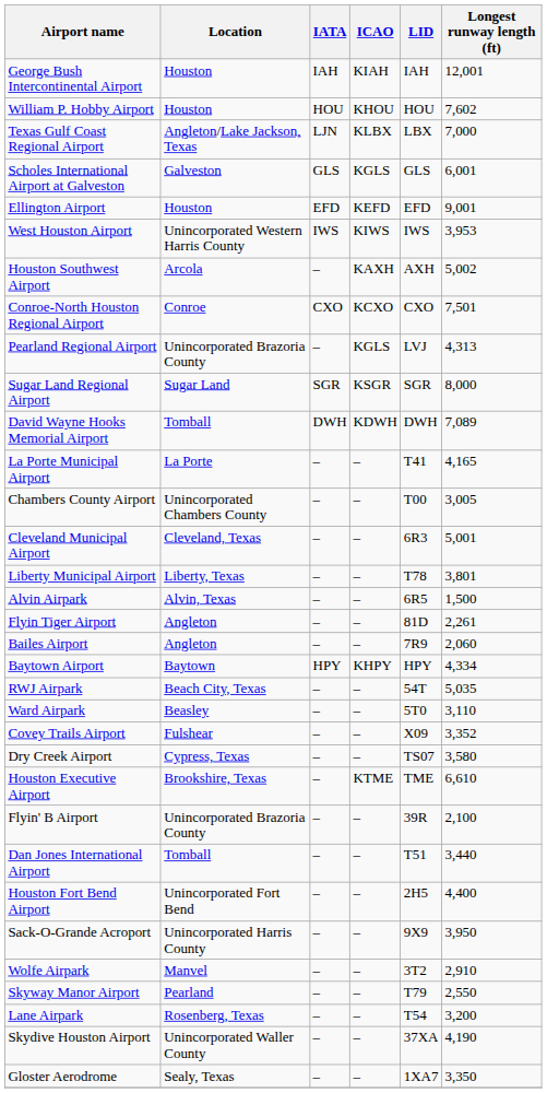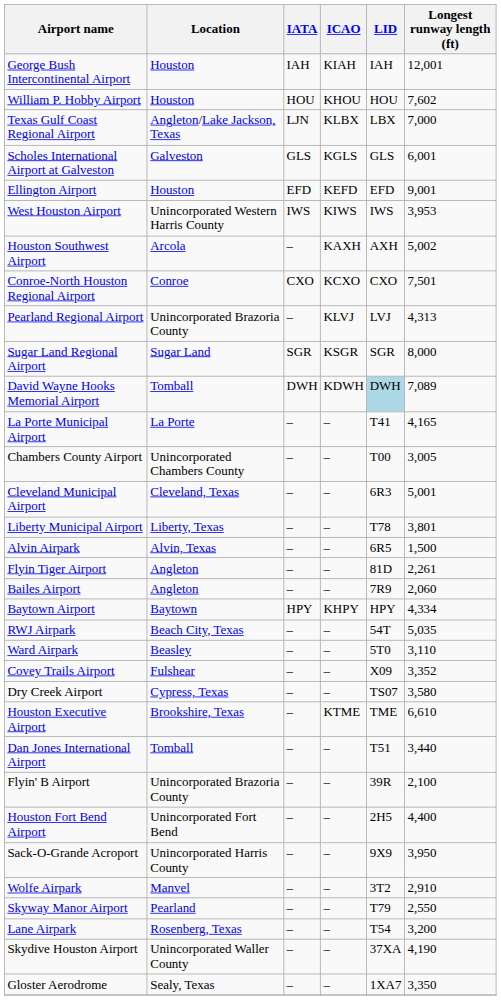 <table class="wikitable sortable">
 <tr>
 <th>Airport name</th>
 <th>Location</th>
 <th><a href='#'>IATA</a></th>
 <th><a href='#'>ICAO</a></th>
 <th><a href='#'>LID</a></th>
 <th>Longest runway length (ft)</th>
 </tr>
 <tr valign=top>
 <td><a href='#'>George Bush Intercontinental Airport</a></td>
 <td><a href='#'>Houston</a></td>
 <td>IAH</td>
 <td>KIAH</td>
 <td>IAH</td>
 <td>12,001</td>
 </tr>
 <tr valign=top>
 <td><a href='#'>William P. Hobby Airport</a></td>
 <td><a href='#'>Houston</a></td>
 <td>HOU</td>
 <td>KHOU</td>
 <td>HOU</td>
 <td>7,602</td>
 </tr>
 <tr valign=top>
 <td><a href='#'>Texas Gulf Coast Regional Airport</a></td>
 <td><a href='#'>Angleton</a>/<a href='#'>Lake Jackson, Texas</a></td>
 <td>LJN</td>
 <td>KLBX</td>
 <td>LBX</td>
 <td>7,000</td>
 </tr>
 <tr valign=top>
 <td><a href='#'>Scholes International Airport at Galveston</a></td>
 <td><a href='#'>Galveston</a></td>
 <td>GLS</td>
 <td>KGLS</td>
 <td>GLS</td>
 <td>6,001</td>
 </tr>
 <tr valign=top>
 <td><a href='#'>Ellington Airport</a></td>
 <td><a href='#'>Houston</a></td>
 <td>EFD</td>
 <td>KEFD</td>
 <td>EFD</td>
 <td>9,001</td>
 </tr>
 <tr valign=top>
 <td><a href='#'>West Houston Airport</a></td>
 <td>Unincorporated Western Harris County</td>
 <td>IWS</td>
 <td>KIWS</td>
 <td>IWS</td>
 <td>3,953</td>
 </tr>
 <tr valign=top>
 <td><a href='#'>Houston Southwest Airport</a></td>
 <td><a href='#'>Arcola</a></td>
 <td>–</td>
 <td>KAXH</td>
 <td>AXH</td>
 <td>5,002</td>
 </tr>
 <tr valign=top>
 <td><a href='#'>Conroe-North Houston Regional Airport</a></td>
 <td><a href='#'>Conroe</a></td>
 <td>CXO</td>
 <td>KCXO</td>
 <td>CXO</td>
 <td>7,501</td>
 </tr>
 <tr valign=top>
 <td><a href='#'>Pearland Regional Airport</a></td>
 <td>Unincorporated Brazoria County</td>
 <td>–</td>
-<td>KGLS</td>
+<td>KLVJ</td>
 <td>LVJ</td>
 <td>4,313</td>
 </tr>
 <tr valign=top>
 <td><a href='#'>Sugar Land Regional Airport</a></td>
 <td><a href='#'>Sugar Land</a></td>
 <td>SGR</td>
 <td>KSGR</td>
 <td>SGR</td>
 <td>8,000</td>
 </tr>
 <tr valign=top>
 <td><a href='#'>David Wayne Hooks Memorial Airport</a></td>
 <td><a href='#'>Tomball</a></td>
 <td>DWH</td>
 <td>KDWH</td>
-<td>DWH</td>
+<td style="background: lightblue;">DWH</td>
 <td>7,089</td>
 </tr>
 <tr valign=top>
 <td><a href='#'>La Porte Municipal Airport</a></td>
 <td><a href='#'>La Porte</a></td>
 <td>–</td>
 <td>–</td>
 <td>T41</td>
 <td>4,165</td>
 </tr>
 <tr valign=top>
 <td>Chambers County Airport</td>
 <td>Unincorporated Chambers County</td>
 <td>–</td>
 <td>–</td>
 <td>T00</td>
 <td>3,005</td>
 </tr>
 <tr valign=top>
 <td><a href='#'>Cleveland Municipal Airport</a></td>
 <td><a href='#'>Cleveland, Texas</a></td>
 <td>–</td>
 <td>–</td>
 <td>6R3</td>
 <td>5,001</td>
 </tr>
 <tr valign=top>
 <td><a href='#'>Liberty Municipal Airport</a></td>
 <td><a href='#'>Liberty, Texas</a></td>
 <td>–</td>
 <td>–</td>
 <td>T78</td>
 <td>3,801</td>
 </tr>
 <tr valign=top>
 <td><a href='#'>Alvin Airpark</a></td>
 <td><a href='#'>Alvin, Texas</a></td>
 <td>–</td>
 <td>–</td>
 <td>6R5</td>
 <td>1,500</td>
 </tr>
 <tr valign=top>
 <td><a href='#'>Flyin Tiger Airport</a></td>
 <td><a href='#'>Angleton</a></td>
 <td>–</td>
 <td>–</td>
 <td>81D</td>
 <td>2,261</td>
 </tr>
 <tr valign=top>
 <td><a href='#'>Bailes Airport</a></td>
 <td><a href='#'>Angleton</a></td>
 <td>–</td>
 <td>–</td>
 <td>7R9</td>
 <td>2,060</td>
 </tr>
 <tr valign=top>
 <td><a href='#'>Baytown Airport</a></td>
 <td><a href='#'>Baytown</a></td>
 <td>HPY</td>
 <td>KHPY</td>
 <td>HPY</td>
 <td>4,334</td>
 </tr>
 <tr valign=top>
 <td><a href='#'>RWJ Airpark</a></td>
 <td><a href='#'>Beach City, Texas</a></td>
 <td>–</td>
 <td>–</td>
 <td>54T</td>
 <td>5,035</td>
 </tr>
 <tr valign=top>
 <td><a href='#'>Ward Airpark</a></td>
 <td><a href='#'>Beasley</a></td>
 <td>–</td>
 <td>–</td>
 <td>5T0</td>
 <td>3,110</td>
 </tr>
 <tr valign=top>
 <td><a href='#'>Covey Trails Airport</a></td>
 <td><a href='#'>Fulshear</a></td>
 <td>–</td>
 <td>–</td>
 <td>X09</td>
 <td>3,352</td>
 </tr>
 <tr valign=top>
 <td>Dry Creek Airport</td>
 <td><a href='#'>Cypress, Texas</a></td>
 <td>–</td>
 <td>–</td>
 <td>TS07</td>
 <td>3,580</td>
 </tr>
 <tr valign=top>
 <td><a href='#'>Houston Executive Airport</a></td>
 <td><a href='#'>Brookshire, Texas</a></td>
 <td>–</td>
 <td>KTME</td>
 <td>TME</td>
 <td>6,610</td>
 </tr>
 <tr valign=top>
+<td><a href='#'>Dan Jones International Airport</a></td>
+<td><a href='#'>Tomball</a></td>
+<td>–</td>
+<td>–</td>
+<td>T51</td>
+<td>3,440</td>
+</tr>
+<tr valign=top>
 <td>Flyin' B Airport</td>
 <td>Unincorporated Brazoria County</td>
 <td>–</td>
 <td>–</td>
 <td>39R</td>
 <td>2,100</td>
-</tr>
-<tr valign=top>
-<td><a href='#'>Dan Jones International Airport</a></td>
-<td><a href='#'>Tomball</a></td>
-<td>–</td>
-<td>–</td>
-<td>T51</td>
-<td>3,440</td>
 </tr>
 <tr valign=top>
 <td><a href='#'>Houston Fort Bend Airport</a></td>
 <td>Unincorporated Fort Bend</td>
 <td>–</td>
 <td>–</td>
 <td>2H5</td>
 <td>4,400</td>
 </tr>
 <tr valign=top>
 <td>Sack-O-Grande Acroport</td>
 <td>Unincorporated Harris County</td>
 <td>–</td>
 <td>–</td>
 <td>9X9</td>
 <td>3,950</td>
 </tr>
 <tr valign=top>
 <td><a href='#'>Wolfe Airpark</a></td>
 <td><a href='#'>Manvel</a></td>
 <td>–</td>
 <td>–</td>
 <td>3T2</td>
 <td>2,910</td>
 </tr>
 <tr valign=top>
 <td><a href='#'>Skyway Manor Airport</a></td>
 <td><a href='#'>Pearland</a></td>
 <td>–</td>
 <td>–</td>
 <td>T79</td>
 <td>2,550</td>
 </tr>
 <tr valign=top>
 <td><a href='#'>Lane Airpark</a></td>
 <td><a href='#'>Rosenberg, Texas</a></td>
 <td>–</td>
 <td>–</td>
 <td>T54</td>
 <td>3,200</td>
 </tr>
 <tr valign=top>
 <td>Skydive Houston Airport</td>
 <td>Unincorporated Waller County</td>
 <td>–</td>
 <td>–</td>
 <td>37XA</td>
 <td>4,190</td>
 </tr>
 <tr valign=top>
 <td>Gloster Aerodrome</td>
 <td>Sealy, Texas</td>
 <td>–</td>
 <td>–</td>
 <td>1XA7</td>
 <td>3,350</td>
 </tr>
 <tr>
 </tr>
 </table>
